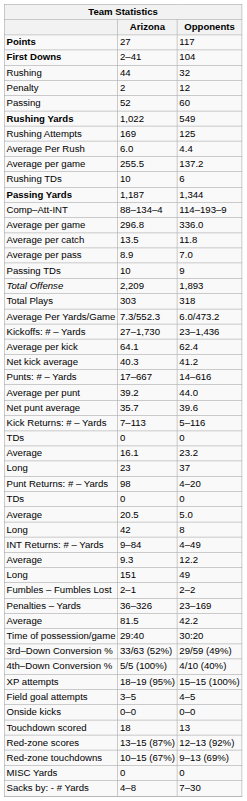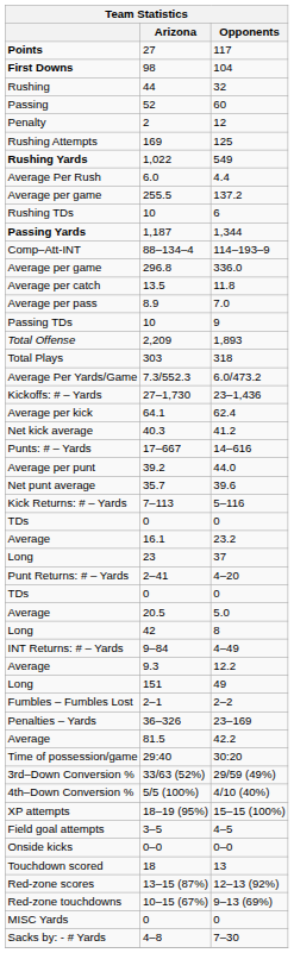 <table class="wikitable collapsible collapsed">
 <tr>
 <th colspan="3">Team Statistics</th>
 </tr>
 <tr>
 <th> </th>
 <th>Arizona</th>
 <th>Opponents</th>
 </tr>
 <tr>
 <td><strong>Points</strong></td>
 <td>27</td>
 <td>117</td>
 </tr>
 <tr>
 <td><strong>First Downs</strong></td>
-<td>2–41</td>
+<td>98</td>
 <td>104</td>
 </tr>
 <tr>
 <td>Rushing</td>
 <td>44</td>
 <td>32</td>
 </tr>
 <tr>
+<td>Passing</td>
+<td>52</td>
+<td>60</td>
+</tr>
+<tr>
 <td>Penalty</td>
 <td>2</td>
 <td>12</td>
 </tr>
 <tr>
-<td>Passing</td>
-<td>52</td>
-<td>60</td>
+<td>Rushing Attempts</td>
+<td>169</td>
+<td>125</td>
 </tr>
 <tr>
 <td><strong>Rushing Yards</strong></td>
 <td>1,022</td>
 <td>549</td>
-</tr>
-<tr>
-<td>Rushing Attempts</td>
-<td>169</td>
-<td>125</td>
 </tr>
 <tr>
 <td>Average Per Rush</td>
 <td>6.0</td>
 <td>4.4</td>
 </tr>
 <tr>
 <td>Average per game</td>
 <td>255.5</td>
 <td>137.2</td>
 </tr>
 <tr>
 <td>Rushing TDs</td>
 <td>10</td>
 <td>6</td>
 </tr>
 <tr>
 <td><strong>Passing Yards</strong></td>
 <td>1,187</td>
 <td>1,344</td>
 </tr>
 <tr>
 <td>Comp–Att-INT</td>
 <td>88–134–4</td>
 <td>114–193–9</td>
 </tr>
 <tr>
 <td>Average per game</td>
 <td>296.8</td>
 <td>336.0</td>
 </tr>
 <tr>
 <td>Average per catch</td>
 <td>13.5</td>
 <td>11.8</td>
 </tr>
 <tr>
 <td>Average per pass</td>
 <td>8.9</td>
 <td>7.0</td>
 </tr>
 <tr>
 <td>Passing TDs</td>
 <td>10</td>
 <td>9</td>
 </tr>
 <tr>
 <td><em>Total Offense<strong></td>
 <td>2,209</td>
 <td>1,893</td>
 </tr>
 <tr>
 <td>Total Plays</td>
 <td>303</td>
 <td>318</td>
 </tr>
 <tr>
 <td>Average Per Yards/Game</td>
 <td>7.3/552.3</td>
 <td>6.0/473.2</td>
 </tr>
 <tr>
 <td></strong>Kickoffs: # – Yards <strong></td>
 <td>27–1,730</td>
 <td>23–1,436</td>
 </tr>
 <tr>
 <td>Average per kick</td>
 <td>64.1</td>
 <td>62.4</td>
 </tr>
 <tr>
 <td>Net kick average</td>
 <td>40.3</td>
 <td>41.2</td>
 </tr>
 <tr>
 <td></strong>Punts: # – Yards <strong></td>
 <td>17–667</td>
 <td>14–616</td>
 </tr>
 <tr>
 <td>Average per punt</td>
 <td>39.2</td>
 <td>44.0</td>
 </tr>
 <tr>
 <td>Net punt average</td>
 <td>35.7</td>
 <td>39.6</td>
 </tr>
 <tr>
 <td></strong>Kick Returns: # – Yards<strong></td>
 <td>7–113</td>
 <td>5–116</td>
 </tr>
 <tr>
 <td>TDs</td>
 <td>0</td>
 <td>0</td>
 </tr>
 <tr>
 <td>Average</td>
 <td>16.1</td>
 <td>23.2</td>
 </tr>
 <tr>
 <td>Long</td>
 <td>23</td>
 <td>37</td>
 </tr>
 <tr>
 <td></strong>Punt Returns: # – Yards<strong></td>
-<td>98</td>
+<td>2–41</td>
 <td>4–20</td>
 </tr>
 <tr>
 <td>TDs</td>
 <td>0</td>
 <td>0</td>
 </tr>
 <tr>
 <td>Average</td>
 <td>20.5</td>
 <td>5.0</td>
 </tr>
 <tr>
 <td>Long</td>
 <td>42</td>
 <td>8</td>
 </tr>
 <tr>
 <td></strong>INT Returns: # – Yards <strong></td>
 <td>9–84</td>
 <td>4–49</td>
 </tr>
 <tr>
 <td>Average</td>
 <td>9.3</td>
 <td>12.2</td>
 </tr>
 <tr>
 <td>Long</td>
 <td>151</td>
 <td>49</td>
 </tr>
 <tr>
 <td></strong>Fumbles – Fumbles Lost<strong></td>
 <td>2–1</td>
 <td>2–2</td>
 </tr>
 <tr>
 <td></strong>Penalties – Yards<strong></td>
 <td>36–326</td>
 <td>23–169</td>
 </tr>
 <tr>
 <td>Average</td>
 <td>81.5</td>
 <td>42.2</td>
 </tr>
 <tr>
 <td></strong>Time of possession/game<strong></td>
 <td>29:40</td>
 <td>30:20</td>
 </tr>
 <tr>
 <td></strong>3rd–Down Conversion %<strong></td>
 <td>33/63 (52%)</td>
 <td>29/59 (49%)</td>
 </tr>
 <tr>
 <td></strong>4th–Down Conversion %<strong></td>
 <td>5/5 (100%)</td>
 <td>4/10 (40%)</td>
 </tr>
 <tr>
 <td></strong>XP attempts<strong></td>
 <td>18–19 (95%)</td>
 <td>15–15 (100%)</td>
 </tr>
 <tr>
 <td></strong>Field goal attempts<strong></td>
 <td>3–5</td>
 <td>4–5</td>
 </tr>
 <tr>
 <td></strong>Onside kicks<strong></td>
 <td>0–0</td>
 <td>0–0</td>
 </tr>
 <tr>
 <td></strong>Touchdown scored<strong></td>
 <td>18</td>
 <td>13</td>
 </tr>
 <tr>
 <td></strong>Red-zone scores<strong></td>
 <td>13–15 (87%)</td>
 <td>12–13 (92%)</td>
 </tr>
 <tr>
 <td></strong>Red-zone touchdowns<strong></td>
 <td>10–15 (67%)</td>
 <td>9–13 (69%)</td>
 </tr>
 <tr>
 <td></strong>MISC Yards<strong></td>
 <td>0</td>
 <td>0</td>
 </tr>
 <tr>
 <td></strong>Sacks by: - # Yards <strong></td>
 <td>4–8</td>
 <td>7–30</td>
 </tr>
 <tr>
 </tr>
 </table>
